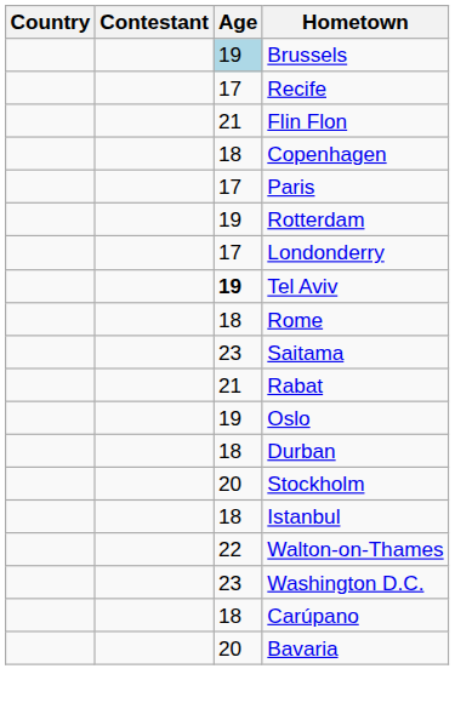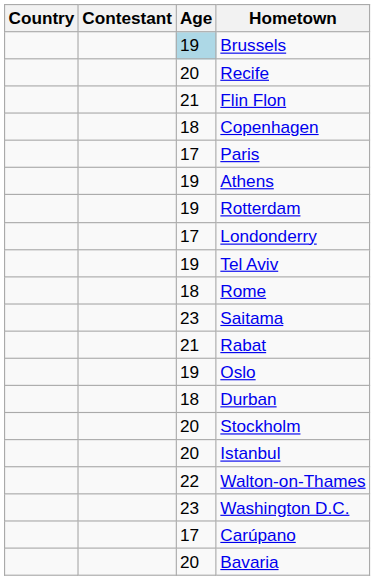 <table class="wikitable sortable" style="font-size: 95%;">
 <tr>
 <th>Country</th>
 <th>Contestant</th>
 <th>Age</th>
 <th>Hometown</th>
 </tr>
 <tr>
 <td></td>
 <td></td>
 <td style="background: lightblue;">19</td>
 <td><a href='#'>Brussels</a></td>
 </tr>
 <tr>
 <td></td>
 <td></td>
-<td>17</td>
+<td>20</td>
 <td><a href='#'>Recife</a></td>
 </tr>
 <tr>
 <td></td>
 <td></td>
 <td>21</td>
 <td><a href='#'>Flin Flon</a></td>
 </tr>
 <tr>
 <td></td>
 <td></td>
 <td>18</td>
 <td><a href='#'>Copenhagen</a></td>
 </tr>
 <tr>
 <td></td>
 <td></td>
 <td>17</td>
 <td><a href='#'>Paris</a></td>
 </tr>
 <tr>
 <td></td>
 <td></td>
 <td>19</td>
+<td><a href='#'>Athens</a></td>
+</tr>
+<tr>
+<td></td>
+<td></td>
+<td>19</td>
 <td><a href='#'>Rotterdam</a></td>
 </tr>
 <tr>
 <td></td>
 <td></td>
 <td>17</td>
 <td><a href='#'>Londonderry</a></td>
 </tr>
 <tr>
 <td></td>
 <td></td>
-<td><strong>19</strong></td>
+<td>19</td>
 <td><a href='#'>Tel Aviv</a></td>
 </tr>
 <tr>
 <td></td>
 <td></td>
 <td>18</td>
 <td><a href='#'>Rome</a></td>
 </tr>
 <tr>
 <td></td>
 <td></td>
 <td>23</td>
 <td><a href='#'>Saitama</a></td>
 </tr>
 <tr>
 <td></td>
 <td></td>
 <td>21</td>
 <td><a href='#'>Rabat</a></td>
 </tr>
 <tr>
 <td></td>
 <td></td>
 <td>19</td>
 <td><a href='#'>Oslo</a></td>
 </tr>
 <tr>
 <td></td>
 <td><strong></strong></td>
 <td>18</td>
 <td><a href='#'>Durban</a></td>
 </tr>
 <tr>
 <td></td>
 <td></td>
 <td>20</td>
 <td><a href='#'>Stockholm</a></td>
 </tr>
 <tr>
 <td></td>
 <td></td>
-<td>18</td>
+<td>20</td>
 <td><a href='#'>Istanbul</a></td>
 </tr>
 <tr>
 <td></td>
 <td></td>
 <td>22</td>
 <td><a href='#'>Walton-on-Thames</a></td>
 </tr>
 <tr>
 <td></td>
 <td></td>
 <td>23</td>
 <td><a href='#'>Washington D.C.</a></td>
 </tr>
 <tr>
 <td></td>
 <td></td>
-<td>18</td>
+<td>17</td>
 <td><a href='#'>Carúpano</a></td>
 </tr>
 <tr>
 <td></td>
 <td></td>
 <td>20</td>
 <td><a href='#'>Bavaria</a></td>
 </tr>
 </table>
